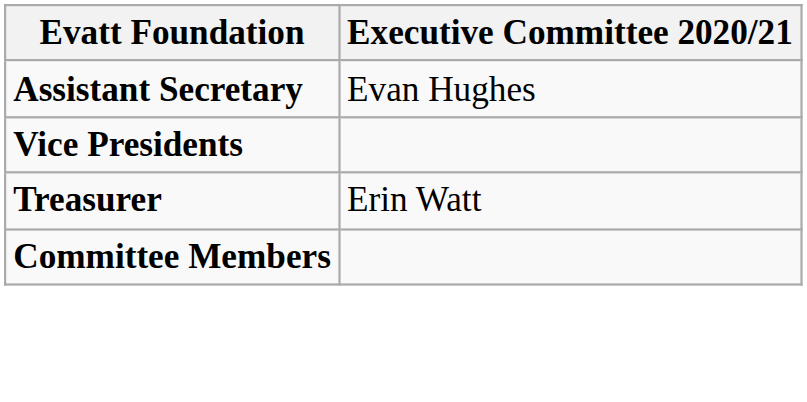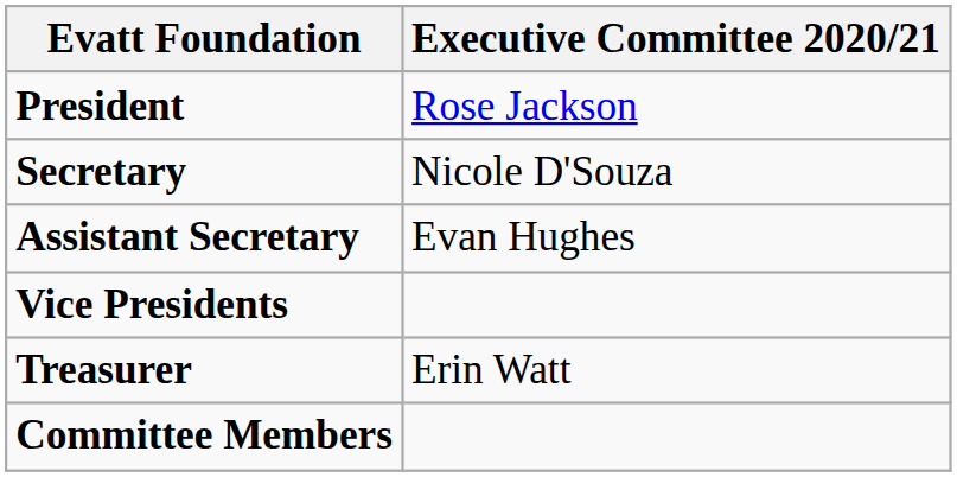 <table class="wikitable">
 <tr>
 <th>Evatt Foundation</th>
 <th>Executive Committee 2020/21</th>
+</tr>
+<tr>
+<td><strong>President</strong></td>
+<td><a href='#'>Rose Jackson</a></td>
+</tr>
+<tr>
+<td><strong>Secretary</strong></td>
+<td>Nicole D'Souza</td>
 </tr>
 <tr>
 <td><strong>Assistant Secretary</strong></td>
 <td>Evan Hughes</td>
 </tr>
 <tr>
 <td><strong>Vice Presidents</strong></td>
 <td></td>
 </tr>
 <tr>
 <td><strong>Treasurer</strong></td>
 <td>Erin Watt</td>
 </tr>
 <tr>
 <td><strong>Committee Members</strong></td>
 <td></td>
 </tr>
 </table>
